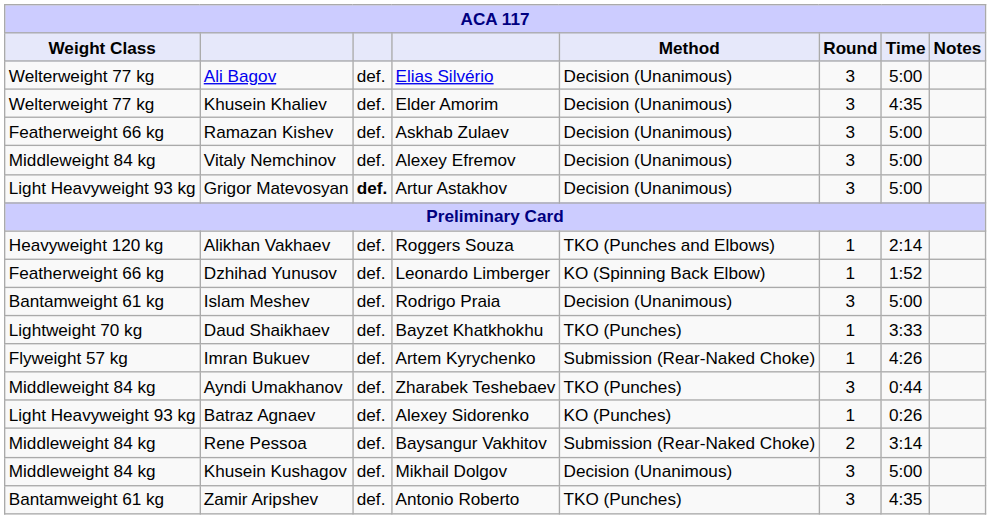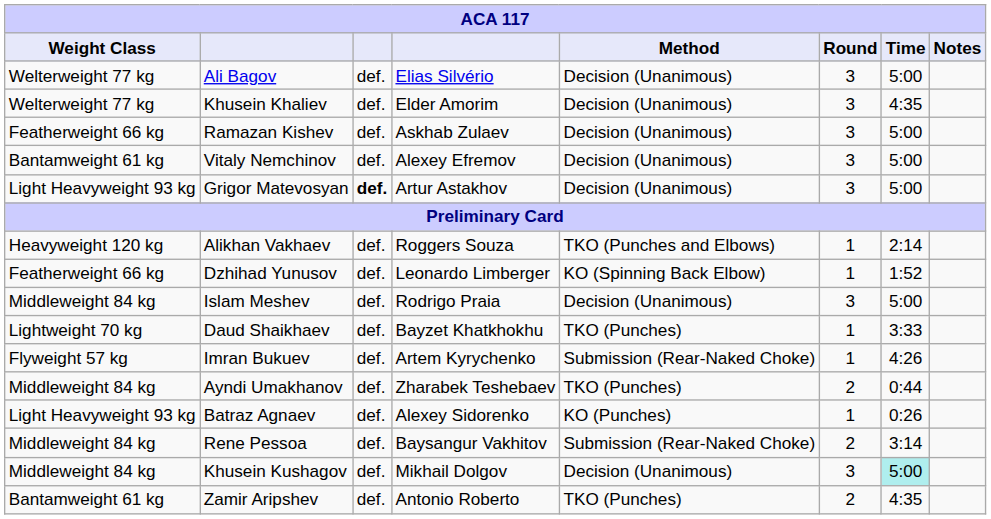 <table class="wikitable" style="font-size: 80%;">
 <tr>
 <th colspan="8" style="background-color: #ccf; color: #000080; text-align: center;"><strong>ACA 117</strong></th>
 </tr>
 <tr>
 <th colspan="1" style="background-color: #E6E8FA; color: #000000; text-align: center;">Weight Class</th>
 <th colspan="1" style="background-color: #E6E8FA; color: #000000; text-align: center;"></th>
 <th colspan="1" style="background-color: #E6E8FA; color: #000000; text-align: center;"></th>
 <th colspan="1" style="background-color: #E6E8FA; color: #000000; text-align: center;"></th>
 <th colspan="1" style="background-color: #E6E8FA; color: #000000; text-align: center;">Method</th>
 <th colspan="1" style="background-color: #E6E8FA; color: #000000; text-align: center;">Round</th>
 <th colspan="1" style="background-color: #E6E8FA; color: #000000; text-align: center;">Time</th>
 <th colspan="1" style="background-color: #E6E8FA; color: #000000; text-align: center;">Notes</th>
 </tr>
 <tr>
 <td>Welterweight 77 kg</td>
 <td> <a href='#'>Ali Bagov</a></td>
 <td>def.</td>
 <td> <a href='#'>Elias Silvério</a></td>
 <td>Decision (Unanimous)</td>
 <td align=center>3</td>
 <td align=center>5:00</td>
 <td></td>
 </tr>
 <tr>
 <td>Welterweight 77 kg</td>
 <td> Khusein Khaliev</td>
 <td>def.</td>
 <td> Elder Amorim</td>
 <td>Decision (Unanimous)</td>
 <td align=center>3</td>
 <td align=center>4:35</td>
 <td></td>
 </tr>
 <tr>
 <td>Featherweight 66 kg</td>
 <td> Ramazan Kishev</td>
 <td>def.</td>
 <td> Askhab Zulaev</td>
 <td>Decision (Unanimous)</td>
 <td align=center>3</td>
 <td align=center>5:00</td>
 <td></td>
 </tr>
 <tr>
-<td>Middleweight 84 kg</td>
+<td>Bantamweight 61 kg</td>
 <td> Vitaly Nemchinov</td>
 <td>def.</td>
 <td> Alexey Efremov</td>
 <td>Decision (Unanimous)</td>
 <td align=center>3</td>
 <td align=center>5:00</td>
 <td></td>
 </tr>
 <tr>
 <td>Light Heavyweight 93 kg</td>
 <td> Grigor Matevosyan</td>
 <td><strong>def.</strong></td>
 <td> Artur Astakhov</td>
 <td>Decision (Unanimous)</td>
 <td align=center>3</td>
 <td align=center>5:00</td>
 <td></td>
 </tr>
 <tr>
 <th colspan="8" style="background-color: #ccf; color: #000080; text-align: center;"><strong>Preliminary Card</strong></th>
 </tr>
 <tr>
 <td>Heavyweight 120 kg</td>
 <td> Alikhan Vakhaev</td>
 <td>def.</td>
 <td> Roggers Souza</td>
 <td>TKO (Punches and Elbows)</td>
 <td align=center>1</td>
 <td align=center>2:14</td>
 <td></td>
 </tr>
 <tr>
 <td>Featherweight 66 kg</td>
 <td> Dzhihad Yunusov</td>
 <td>def.</td>
 <td> Leonardo Limberger</td>
 <td>KO (Spinning Back Elbow)</td>
 <td align=center>1</td>
 <td align=center>1:52</td>
 <td></td>
 </tr>
 <tr>
-<td>Bantamweight 61 kg</td>
+<td>Middleweight 84 kg</td>
 <td> Islam Meshev</td>
 <td>def.</td>
 <td> Rodrigo Praia</td>
 <td>Decision (Unanimous)</td>
 <td align=center>3</td>
 <td align=center>5:00</td>
 <td></td>
 </tr>
 <tr>
 <td>Lightweight 70 kg</td>
 <td> Daud Shaikhaev</td>
 <td>def.</td>
 <td> Bayzet Khatkhokhu</td>
 <td>TKO (Punches)</td>
 <td align=center>1</td>
 <td align=center>3:33</td>
 <td></td>
 </tr>
 <tr>
 <td>Flyweight 57 kg</td>
 <td> Imran Bukuev</td>
 <td>def.</td>
 <td> Artem Kyrychenko</td>
 <td>Submission (Rear-Naked Choke)</td>
 <td align=center>1</td>
 <td align=center>4:26</td>
 <td></td>
 </tr>
 <tr>
 <td>Middleweight 84 kg</td>
 <td> Ayndi Umakhanov</td>
 <td>def.</td>
 <td> Zharabek Teshebaev</td>
 <td>TKO (Punches)</td>
-<td align=center>3</td>
+<td align=center>2</td>
 <td align=center>0:44</td>
 <td></td>
 </tr>
 <tr>
 <td>Light Heavyweight 93 kg</td>
 <td> Batraz Agnaev</td>
 <td>def.</td>
 <td> Alexey Sidorenko</td>
 <td>KO (Punches)</td>
 <td align=center>1</td>
 <td align=center>0:26</td>
 <td></td>
 </tr>
 <tr>
 <td>Middleweight 84 kg</td>
 <td> Rene Pessoa</td>
 <td>def.</td>
 <td> Baysangur Vakhitov</td>
 <td>Submission (Rear-Naked Choke)</td>
 <td align=center>2</td>
 <td align=center>3:14</td>
 <td></td>
 </tr>
 <tr>
 <td>Middleweight 84 kg</td>
 <td> Khusein Kushagov</td>
 <td>def.</td>
 <td> Mikhail Dolgov</td>
 <td>Decision (Unanimous)</td>
 <td align=center>3</td>
-<td align=center>5:00</td>
+<td align=center style="background: paleturquoise;">5:00</td>
 <td></td>
 </tr>
 <tr>
 <td>Bantamweight 61 kg</td>
 <td> Zamir Aripshev</td>
 <td>def.</td>
 <td> Antonio Roberto</td>
 <td>TKO (Punches)</td>
-<td align=center>3</td>
+<td align=center>2</td>
 <td align=center>4:35</td>
 <td></td>
 </tr>
 </table>
